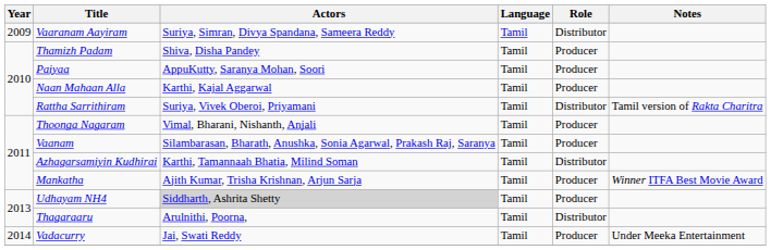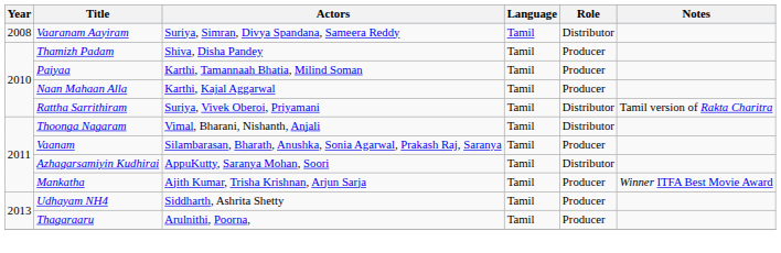 <table class="wikitable">
 <tr style="background:LightSteelBlue; text-align:center;">
 <th>Year</th>
 <th>Title</th>
 <th>Actors</th>
 <th>Language</th>
 <th>Role</th>
 <th>Notes</th>
 </tr>
 <tr>
-<td>2009</td>
+<td>2008</td>
 <td><em><a href='#'>Vaaranam Aayiram</a></em></td>
 <td><a href='#'>Suriya</a>, <a href='#'>Simran</a>, <a href='#'>Divya Spandana</a>, <a href='#'>Sameera Reddy</a></td>
 <td><a href='#'>Tamil</a></td>
 <td>Distributor</td>
 <td></td>
 </tr>
 <tr>
 <td rowspan="4">2010</td>
 <td><em><a href='#'>Thamizh Padam</a></em></td>
 <td><a href='#'>Shiva</a>, <a href='#'>Disha Pandey</a></td>
 <td>Tamil</td>
 <td>Producer</td>
 <td></td>
 </tr>
 <tr>
 <td><em><a href='#'>Paiyaa</a></em></td>
-<td><a href='#'>AppuKutty</a>, <a href='#'>Saranya Mohan</a>, <a href='#'>Soori</a></td>
+<td><a href='#'>Karthi</a>, <a href='#'>Tamannaah Bhatia</a>, <a href='#'>Milind Soman</a></td>
 <td>Tamil</td>
 <td>Producer</td>
 <td></td>
 </tr>
 <tr>
 <td><em><a href='#'>Naan Mahaan Alla</a></em></td>
 <td><a href='#'>Karthi</a>, <a href='#'>Kajal Aggarwal</a></td>
 <td>Tamil</td>
 <td>Producer</td>
 <td></td>
 </tr>
 <tr>
 <td><em><a href='#'>Rattha Sarrithiram</a></em></td>
 <td><a href='#'>Suriya</a>, <a href='#'>Vivek Oberoi</a>, <a href='#'>Priyamani</a></td>
 <td>Tamil</td>
 <td>Distributor</td>
 <td>Tamil version of <em><a href='#'>Rakta Charitra</a></em></td>
 </tr>
 <tr>
 <td rowspan="4">2011</td>
 <td><em><a href='#'>Thoonga Nagaram</a></em></td>
 <td><a href='#'>Vimal</a>, Bharani, Nishanth, <a href='#'>Anjali</a></td>
 <td>Tamil</td>
-<td>Producer</td>
+<td>Distributor</td>
 <td></td>
 </tr>
 <tr>
 <td><em><a href='#'>Vaanam</a></em></td>
 <td><a href='#'>Silambarasan</a>, <a href='#'>Bharath</a>, <a href='#'>Anushka</a>, <a href='#'>Sonia Agarwal</a>, <a href='#'>Prakash Raj</a>, <a href='#'>Saranya</a></td>
 <td>Tamil</td>
 <td>Producer</td>
 <td></td>
 </tr>
 <tr>
 <td><em><a href='#'>Azhagarsamiyin Kudhirai</a></em></td>
-<td><a href='#'>Karthi</a>, <a href='#'>Tamannaah Bhatia</a>, <a href='#'>Milind Soman</a></td>
+<td><a href='#'>AppuKutty</a>, <a href='#'>Saranya Mohan</a>, <a href='#'>Soori</a></td>
 <td>Tamil</td>
 <td>Distributor</td>
 <td></td>
 </tr>
 <tr>
 <td><em><a href='#'>Mankatha</a></em></td>
 <td><a href='#'>Ajith Kumar</a>, <a href='#'>Trisha Krishnan</a>, <a href='#'>Arjun Sarja</a></td>
 <td>Tamil</td>
 <td>Producer</td>
 <td><em>Winner</em> <a href='#'>ITFA Best Movie Award</a></td>
 </tr>
 <tr>
 <td rowspan="2">2013</td>
 <td><em><a href='#'>Udhayam NH4</a></em></td>
-<td style="background: lightgrey;"><a href='#'>Siddharth</a>, Ashrita Shetty</td>
+<td><a href='#'>Siddharth</a>, Ashrita Shetty</td>
 <td>Tamil</td>
 <td>Producer</td>
 <td></td>
 </tr>
 <tr>
 <td><em><a href='#'>Thagaraaru</a></em></td>
 <td><a href='#'>Arulnithi</a>, <a href='#'>Poorna</a>,</td>
 <td>Tamil</td>
-<td>Distributor</td>
+<td>Producer</td>
 <td></td>
-</tr>
-<tr>
-<td rowspan="1">2014</td>
-<td><em><a href='#'>Vadacurry</a></em></td>
-<td><a href='#'>Jai</a>, <a href='#'>Swati Reddy</a></td>
-<td>Tamil</td>
-<td>Producer</td>
-<td>Under Meeka Entertainment</td>
 </tr>
 <tr>
 </tr>
 </table>
